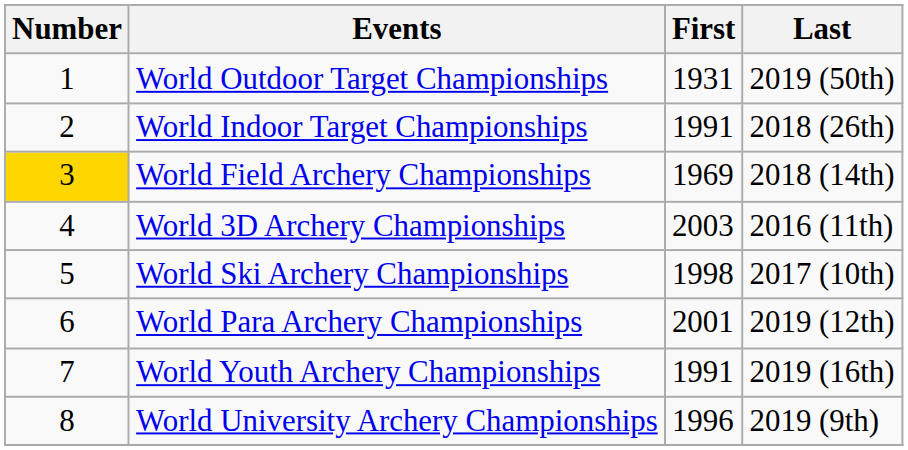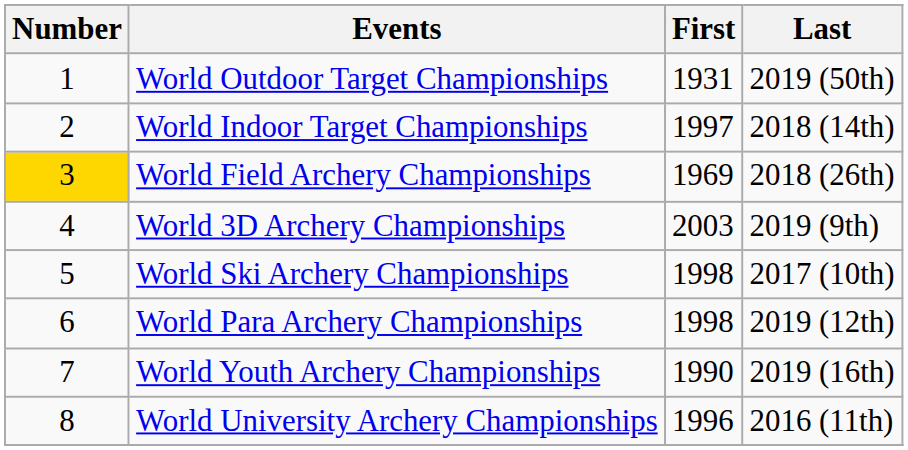 <table class="wikitable">
 <tr>
 <th>Number</th>
 <th>Events</th>
 <th>First</th>
 <th>Last</th>
 </tr>
 <tr>
 <td align=center>1</td>
 <td><a href='#'>World Outdoor Target Championships</a></td>
 <td>1931</td>
 <td>2019 (50th)</td>
 </tr>
 <tr>
 <td align=center>2</td>
 <td><a href='#'>World Indoor Target Championships</a></td>
-<td>1991</td>
-<td>2018 (26th)</td>
+<td>1997</td>
+<td>2018 (14th)</td>
 </tr>
 <tr>
 <td align=center style="background: gold;">3</td>
 <td><a href='#'>World Field Archery Championships</a></td>
 <td>1969</td>
-<td>2018 (14th)</td>
+<td>2018 (26th)</td>
 </tr>
 <tr>
 <td align=center>4</td>
 <td><a href='#'>World 3D Archery Championships</a></td>
 <td>2003</td>
-<td>2016 (11th)</td>
+<td>2019 (9th)</td>
 </tr>
 <tr>
 <td align=center>5</td>
 <td><a href='#'>World Ski Archery Championships</a></td>
 <td>1998</td>
 <td>2017 (10th)</td>
 </tr>
 <tr>
 <td align=center>6</td>
 <td><a href='#'>World Para Archery Championships</a></td>
-<td>2001</td>
+<td>1998</td>
 <td>2019 (12th)</td>
 </tr>
 <tr>
 <td align=center>7</td>
 <td><a href='#'>World Youth Archery Championships</a></td>
-<td>1991</td>
+<td>1990</td>
 <td>2019 (16th)</td>
 </tr>
 <tr>
 <td align=center>8</td>
 <td><a href='#'>World University Archery Championships</a></td>
 <td>1996</td>
-<td>2019 (9th)</td>
+<td>2016 (11th)</td>
 </tr>
 <tr>
 </tr>
 </table>
